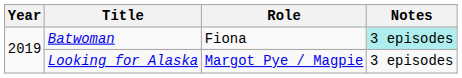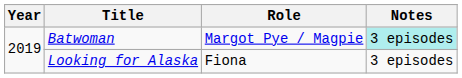 <table class="wikitable sortable">
 <tr>
 <th>Year</th>
 <th>Title</th>
 <th>Role</th>
 <th class="unsortable">Notes</th>
 </tr>
 <tr>
 <td rowspan=2>2019</td>
 <td><em><a href='#'>Batwoman</a></em></td>
-<td>Fiona</td>
+<td><a href='#'>Margot Pye / Magpie</a></td>
 <td style="background: paleturquoise;">3 episodes</td>
 </tr>
 <tr>
 <td><em><a href='#'>Looking for Alaska</a></em></td>
-<td><a href='#'>Margot Pye / Magpie</a></td>
+<td>Fiona</td>
 <td>3 episodes</td>
 </tr>
 </table>
